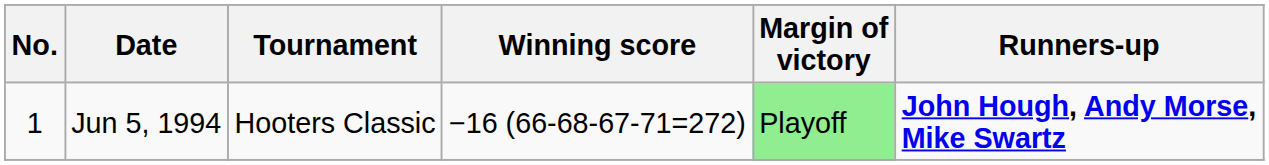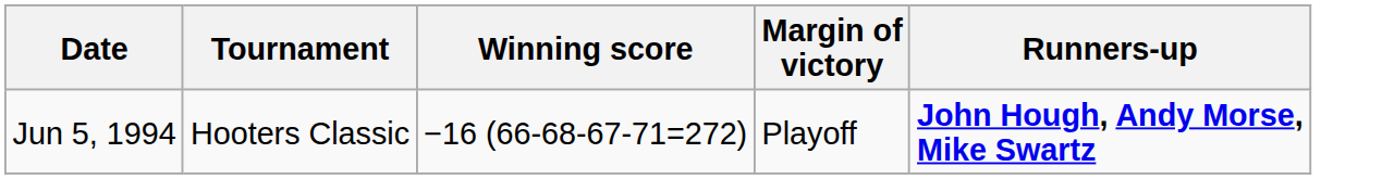 <table class="wikitable" style="font-size:95%;">
 <tr>
-<th>No.</th>
 <th>Date</th>
 <th>Tournament</th>
 <th>Winning score</th>
 <th>Margin of<br>victory</th>
 <th>Runners-up</th>
 </tr>
 <tr>
-<td align=center>1</td>
 <td align=right>Jun 5, 1994</td>
 <td>Hooters Classic</td>
 <td>−16 (66-68-67-71=272)</td>
-<td style="background: lightgreen;">Playoff</td>
+<td>Playoff</td>
 <td><strong> <a href='#'>John Hough</a>,  <a href='#'>Andy Morse</a>,<br> <a href='#'>Mike Swartz</a></strong></td>
 </tr>
 </table>
